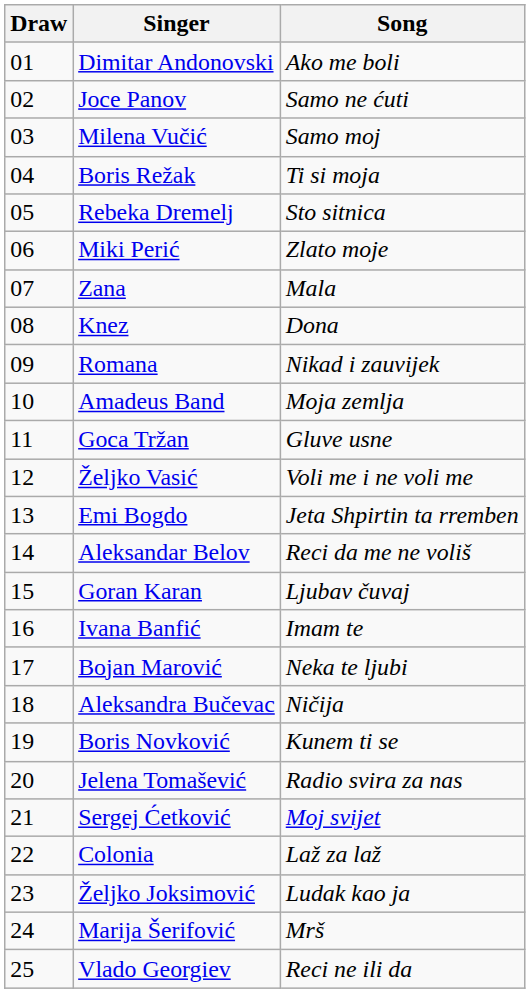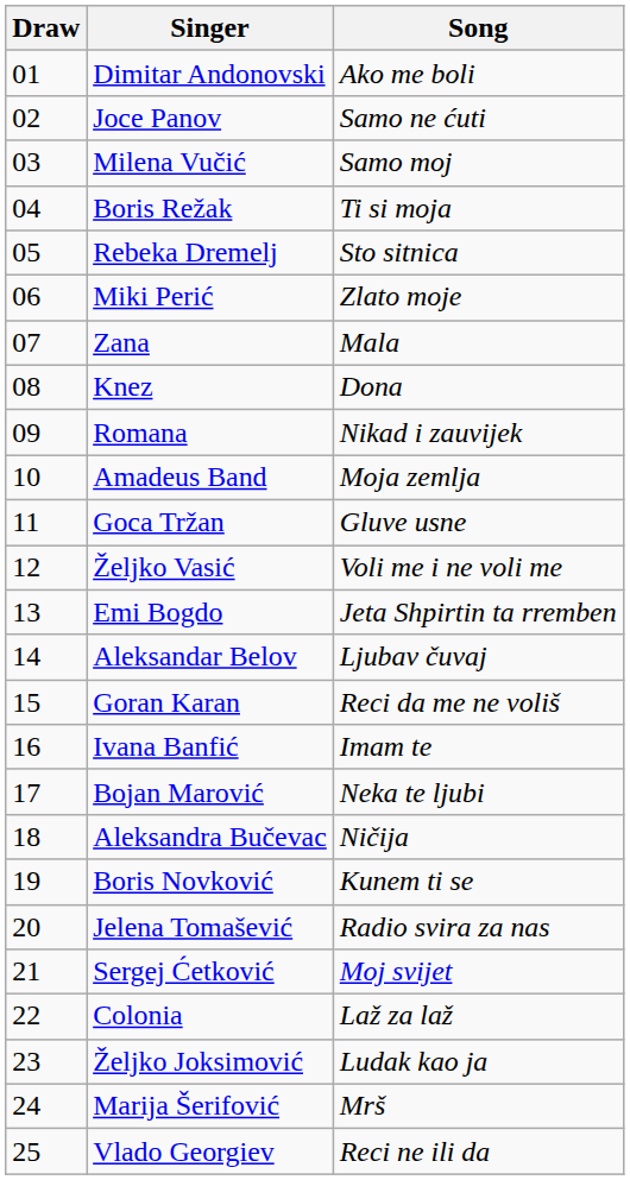 <table class="sortable wikitable">
 <tr>
 <th>Draw</th>
 <th>Singer</th>
 <th>Song</th>
 </tr>
 <tr>
 <td>01</td>
 <td><a href='#'>Dimitar Andonovski</a></td>
 <td><em>Ako me boli</em></td>
 </tr>
 <tr>
 <td>02</td>
 <td><a href='#'>Joce Panov</a></td>
 <td><em>Samo ne ćuti</em></td>
 </tr>
 <tr>
 <td>03</td>
 <td><a href='#'>Milena Vučić</a></td>
 <td><em>Samo moj</em></td>
 </tr>
 <tr>
 <td>04</td>
 <td><a href='#'>Boris Režak</a></td>
 <td><em>Ti si moja</em></td>
 </tr>
 <tr>
 <td>05</td>
 <td><a href='#'>Rebeka Dremelj</a></td>
 <td><em>Sto sitnica</em></td>
 </tr>
 <tr>
 <td>06</td>
 <td><a href='#'>Miki Perić</a></td>
 <td><em>Zlato moje</em></td>
 </tr>
 <tr>
 <td>07</td>
 <td><a href='#'>Zana</a></td>
 <td><em>Mala</em></td>
 </tr>
 <tr>
 <td>08</td>
 <td><a href='#'>Knez</a></td>
 <td><em>Dona</em></td>
 </tr>
 <tr>
 <td>09</td>
 <td><a href='#'>Romana</a></td>
 <td><em>Nikad i zauvijek</em></td>
 </tr>
 <tr>
 <td>10</td>
 <td><a href='#'>Amadeus Band</a></td>
 <td><em>Moja zemlja</em></td>
 </tr>
 <tr>
 <td>11</td>
 <td><a href='#'>Goca Tržan</a></td>
 <td><em>Gluve usne</em></td>
 </tr>
 <tr>
 <td>12</td>
 <td><a href='#'>Željko Vasić</a></td>
 <td><em>Voli me i ne voli me</em></td>
 </tr>
 <tr>
 <td>13</td>
 <td><a href='#'>Emi Bogdo</a></td>
 <td><em>Jeta Shpirtin ta rremben</em></td>
 </tr>
 <tr>
 <td>14</td>
 <td><a href='#'>Aleksandar Belov</a></td>
-<td><em>Reci da me ne voliš</em></td>
+<td><em>Ljubav čuvaj</em></td>
 </tr>
 <tr>
 <td>15</td>
 <td><a href='#'>Goran Karan</a></td>
-<td><em>Ljubav čuvaj</em></td>
+<td><em>Reci da me ne voliš</em></td>
 </tr>
 <tr>
 <td>16</td>
 <td><a href='#'>Ivana Banfić</a></td>
 <td><em>Imam te</em></td>
 </tr>
 <tr>
 <td>17</td>
 <td><a href='#'>Bojan Marović</a></td>
 <td><em>Neka te ljubi</em></td>
 </tr>
 <tr>
 <td>18</td>
 <td><a href='#'>Aleksandra Bučevac</a></td>
 <td><em>Ničija</em></td>
 </tr>
 <tr>
 <td>19</td>
 <td><a href='#'>Boris Novković</a></td>
 <td><em>Kunem ti se</em></td>
 </tr>
 <tr>
 <td>20</td>
 <td><a href='#'>Jelena Tomašević</a></td>
 <td><em>Radio svira za nas</em></td>
 </tr>
 <tr>
 <td>21</td>
 <td><a href='#'>Sergej Ćetković</a></td>
 <td><em><a href='#'>Moj svijet</a></em></td>
 </tr>
 <tr>
 <td>22</td>
 <td><a href='#'>Colonia</a></td>
 <td><em>Laž za laž</em></td>
 </tr>
 <tr>
 <td>23</td>
 <td><a href='#'>Željko Joksimović</a></td>
 <td><em>Ludak kao ja</em></td>
 </tr>
 <tr>
 <td>24</td>
 <td><a href='#'>Marija Šerifović</a></td>
 <td><em>Mrš</em></td>
 </tr>
 <tr>
 <td>25</td>
 <td><a href='#'>Vlado Georgiev</a></td>
 <td><em>Reci ne ili da</em></td>
 </tr>
 </table>
